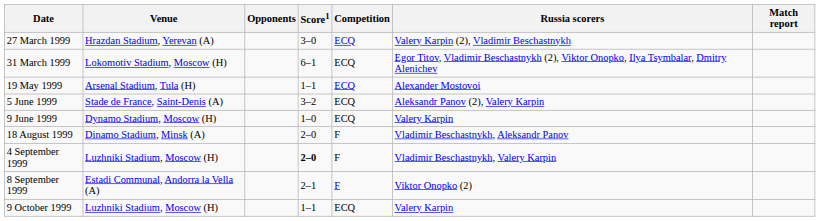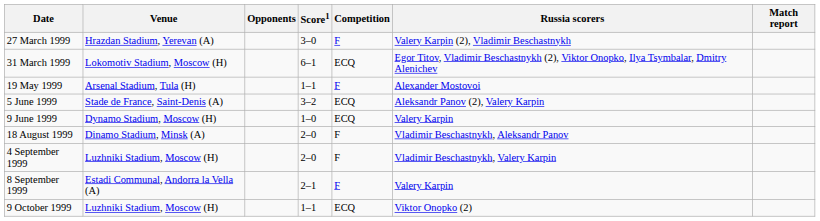 <table class="wikitable">
 <tr>
 <th>Date</th>
 <th>Venue</th>
 <th>Opponents</th>
 <th>Score<sup>1</sup></th>
 <th>Competition</th>
 <th>Russia scorers</th>
 <th>Match report</th>
 </tr>
 <tr>
 <td>27 March 1999</td>
 <td><a href='#'>Hrazdan Stadium</a>, <a href='#'>Yerevan</a> (A)</td>
 <td></td>
 <td>3–0</td>
-<td><a href='#'>ECQ</a></td>
+<td><a href='#'>F</a></td>
 <td><a href='#'>Valery Karpin</a> (2), <a href='#'>Vladimir Beschastnykh</a></td>
 <td></td>
 </tr>
 <tr>
 <td>31 March 1999</td>
 <td><a href='#'>Lokomotiv Stadium</a>, <a href='#'>Moscow</a> (H)</td>
 <td></td>
 <td>6–1</td>
 <td>ECQ</td>
 <td><a href='#'>Egor Titov</a>, <a href='#'>Vladimir Beschastnykh</a> (2), <a href='#'>Viktor Onopko</a>, <a href='#'>Ilya Tsymbalar</a>, <a href='#'>Dmitry Alenichev</a></td>
 <td></td>
 </tr>
 <tr>
 <td>19 May 1999</td>
 <td><a href='#'>Arsenal Stadium</a>, <a href='#'>Tula</a> (H)</td>
 <td></td>
 <td>1–1</td>
-<td><a href='#'>ECQ</a></td>
+<td><a href='#'>F</a></td>
 <td><a href='#'>Alexander Mostovoi</a></td>
 <td></td>
 </tr>
 <tr>
 <td>5 June 1999</td>
 <td><a href='#'>Stade de France</a>, <a href='#'>Saint-Denis</a> (A)</td>
 <td></td>
 <td>3–2</td>
 <td>ECQ</td>
 <td><a href='#'>Aleksandr Panov</a> (2), <a href='#'>Valery Karpin</a></td>
 <td></td>
 </tr>
 <tr>
 <td>9 June 1999</td>
 <td><a href='#'>Dynamo Stadium</a>, <a href='#'>Moscow</a> (H)</td>
 <td></td>
 <td>1–0</td>
 <td>ECQ</td>
 <td><a href='#'>Valery Karpin</a></td>
 <td></td>
 </tr>
 <tr>
 <td>18 August 1999</td>
 <td><a href='#'>Dinamo Stadium</a>, <a href='#'>Minsk</a> (A)</td>
 <td></td>
 <td>2–0</td>
 <td>F</td>
 <td><a href='#'>Vladimir Beschastnykh</a>, <a href='#'>Aleksandr Panov</a></td>
 <td></td>
 </tr>
 <tr>
 <td>4 September 1999</td>
 <td><a href='#'>Luzhniki Stadium</a>, <a href='#'>Moscow</a> (H)</td>
 <td></td>
-<td><strong>2–0</strong></td>
+<td>2–0</td>
 <td>F</td>
 <td><a href='#'>Vladimir Beschastnykh</a>, <a href='#'>Valery Karpin</a></td>
 <td></td>
 </tr>
 <tr>
 <td>8 September 1999</td>
 <td><a href='#'>Estadi Communal</a>, <a href='#'>Andorra la Vella</a> (A)</td>
 <td></td>
 <td>2–1</td>
 <td><a href='#'>F</a></td>
-<td><a href='#'>Viktor Onopko</a> (2)</td>
+<td><a href='#'>Valery Karpin</a></td>
 <td></td>
 </tr>
 <tr>
 <td>9 October 1999</td>
 <td><a href='#'>Luzhniki Stadium</a>, <a href='#'>Moscow</a> (H)</td>
 <td></td>
 <td>1–1</td>
 <td>ECQ</td>
-<td><a href='#'>Valery Karpin</a></td>
+<td><a href='#'>Viktor Onopko</a> (2)</td>
 <td></td>
 </tr>
 </table>
